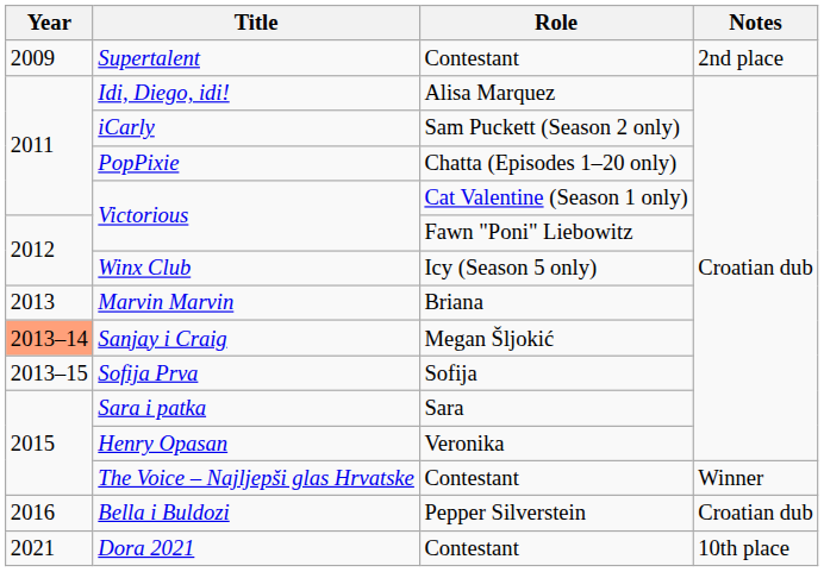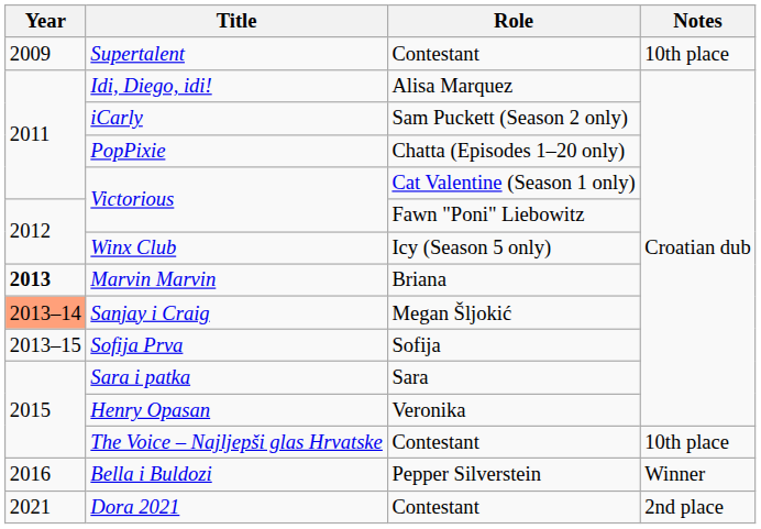 <table class="wikitable">
 <tr>
 <th>Year</th>
 <th>Title</th>
 <th>Role</th>
 <th>Notes</th>
 </tr>
 <tr>
 <td>2009</td>
 <td><em><a href='#'>Supertalent</a></em></td>
 <td>Contestant</td>
-<td>2nd place</td>
+<td>10th place</td>
 </tr>
 <tr>
 <td rowspan="4">2011</td>
 <td><em><a href='#'>Idi, Diego, idi!</a></em></td>
 <td>Alisa Marquez</td>
 <td rowspan="11">Croatian dub</td>
 </tr>
 <tr>
 <td><em><a href='#'>iCarly</a></em></td>
 <td>Sam Puckett (Season 2 only)</td>
 </tr>
 <tr>
 <td><em><a href='#'>PopPixie</a></em></td>
 <td>Chatta (Episodes 1–20 only)</td>
 </tr>
 <tr>
 <td rowspan="2"><em><a href='#'>Victorious</a></em></td>
 <td><a href='#'>Cat Valentine</a> (Season 1 only)</td>
 </tr>
 <tr>
 <td rowspan="2">2012</td>
 <td>Fawn "Poni" Liebowitz</td>
 </tr>
 <tr>
 <td><em><a href='#'>Winx Club</a></em></td>
 <td>Icy (Season 5 only)</td>
 </tr>
 <tr>
-<td>2013</td>
+<td><strong>2013</strong></td>
 <td><em><a href='#'>Marvin Marvin</a></em></td>
 <td>Briana</td>
 </tr>
 <tr>
 <td style="background: lightsalmon;">2013–14</td>
 <td><em><a href='#'>Sanjay i Craig</a></em></td>
 <td>Megan Šljokić</td>
 </tr>
 <tr>
 <td>2013–15</td>
 <td><em><a href='#'>Sofija Prva</a></em></td>
 <td>Sofija</td>
 </tr>
 <tr>
 <td rowspan="3">2015</td>
 <td><em><a href='#'>Sara i patka</a></em></td>
 <td>Sara</td>
 </tr>
 <tr>
 <td><em><a href='#'>Henry Opasan</a></em></td>
 <td>Veronika</td>
 </tr>
 <tr>
 <td><em><a href='#'>The Voice – Najljepši glas Hrvatske</a></em></td>
 <td>Contestant</td>
-<td>Winner</td>
+<td>10th place</td>
 </tr>
 <tr>
 <td>2016</td>
 <td><em><a href='#'>Bella i Buldozi</a></em></td>
 <td>Pepper Silverstein</td>
-<td>Croatian dub</td>
+<td>Winner</td>
 </tr>
 <tr>
 <td>2021</td>
 <td><em><a href='#'>Dora 2021</a></em></td>
 <td>Contestant</td>
-<td>10th place</td>
+<td>2nd place</td>
 </tr>
 </table>
